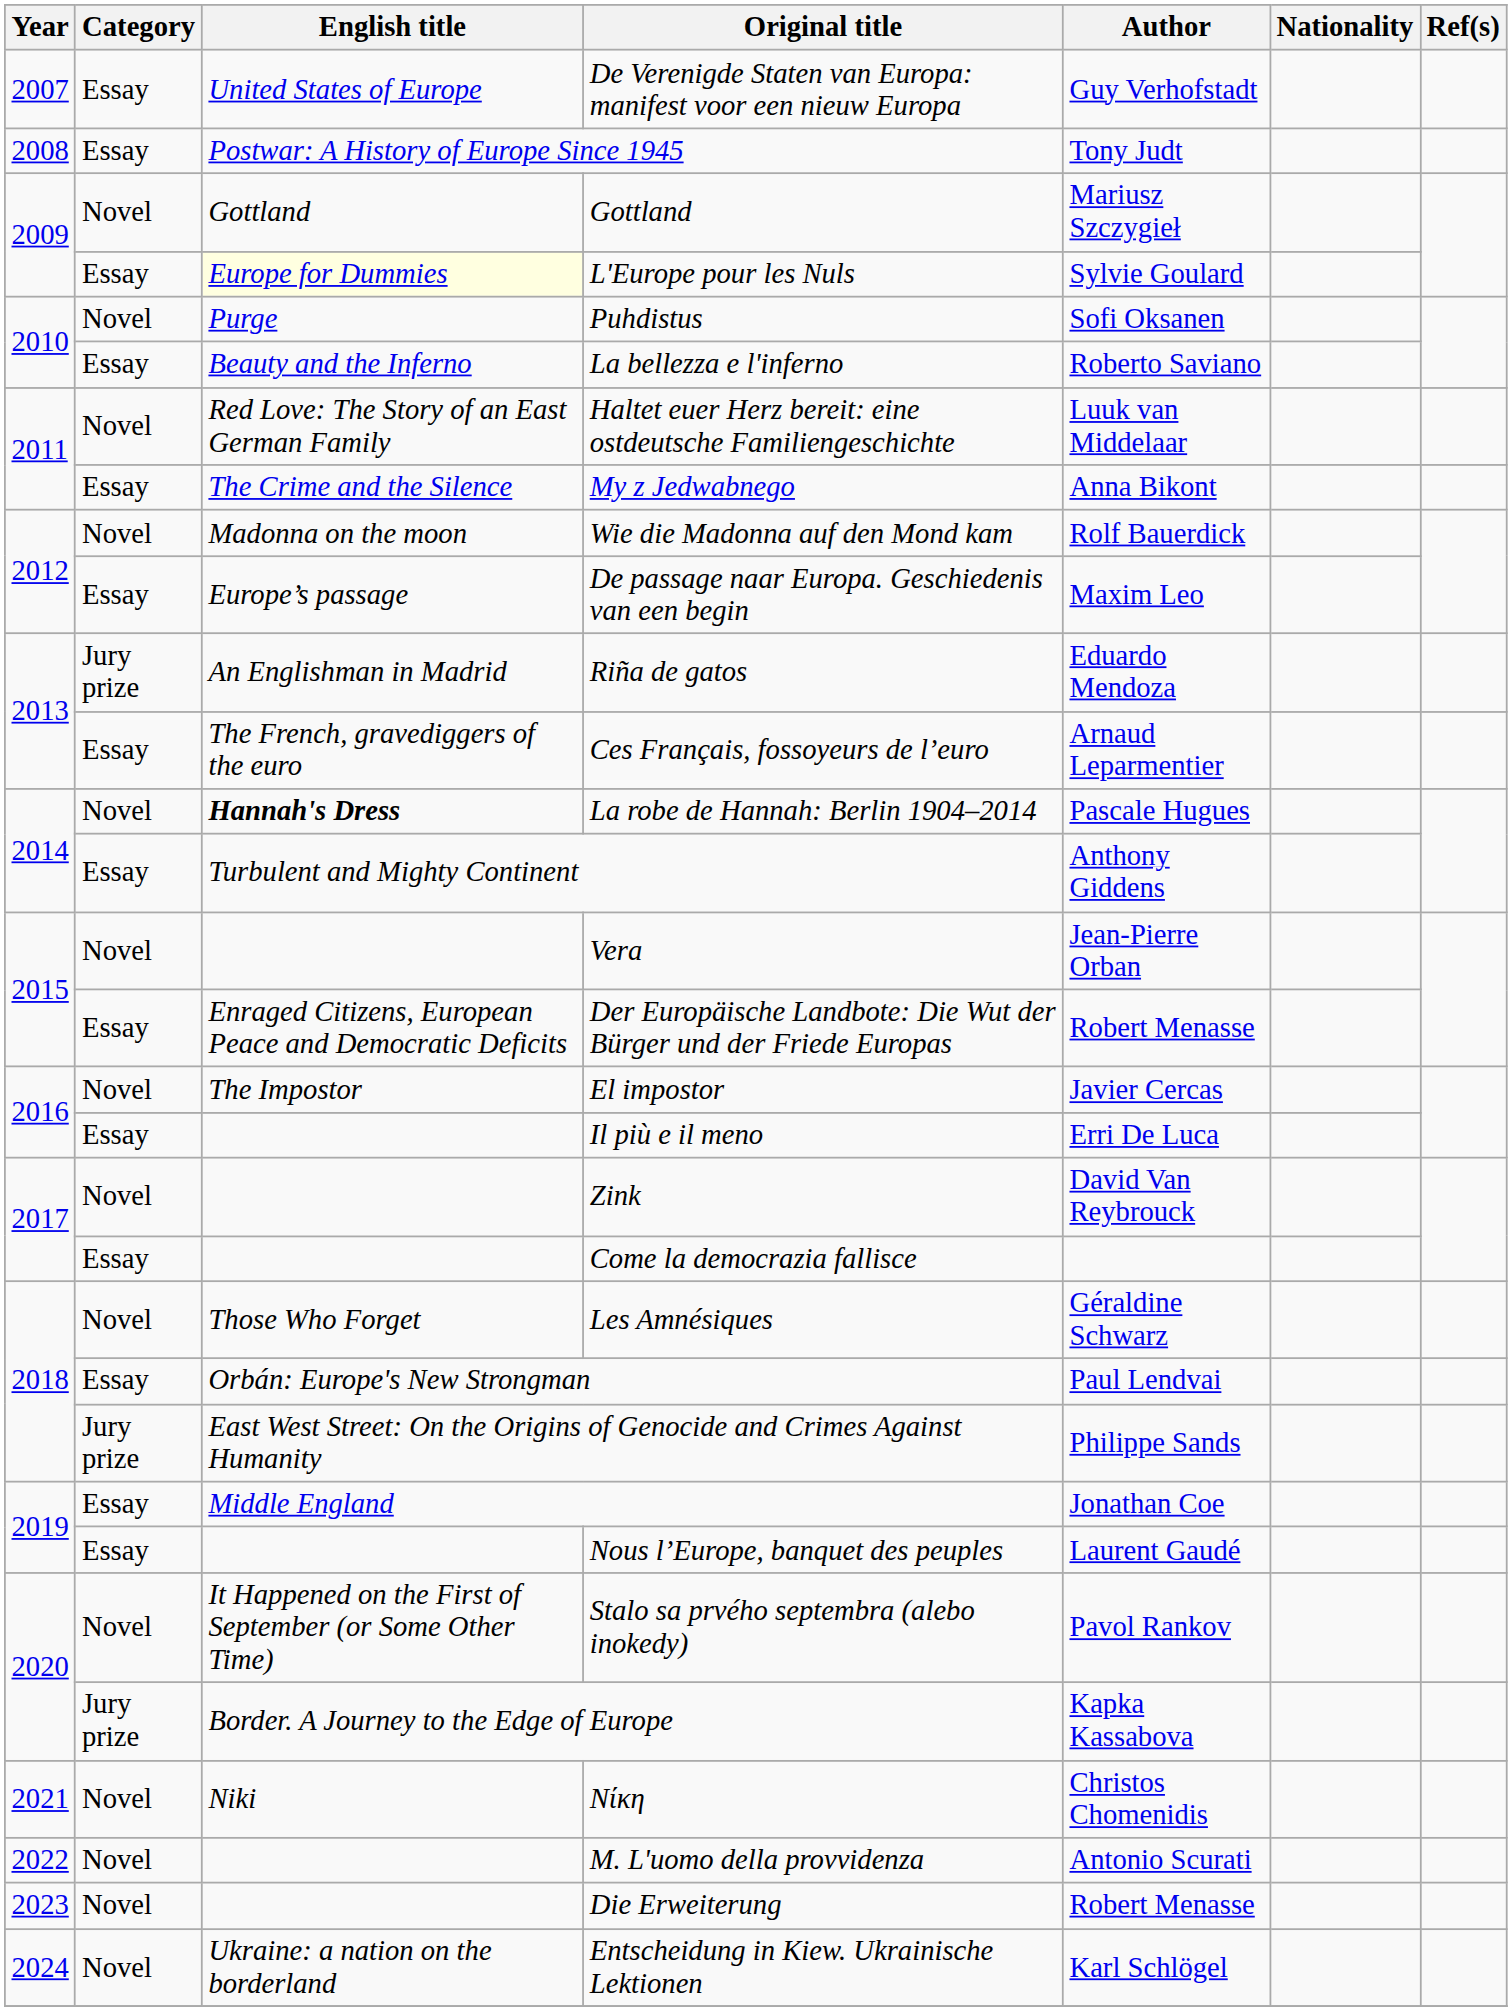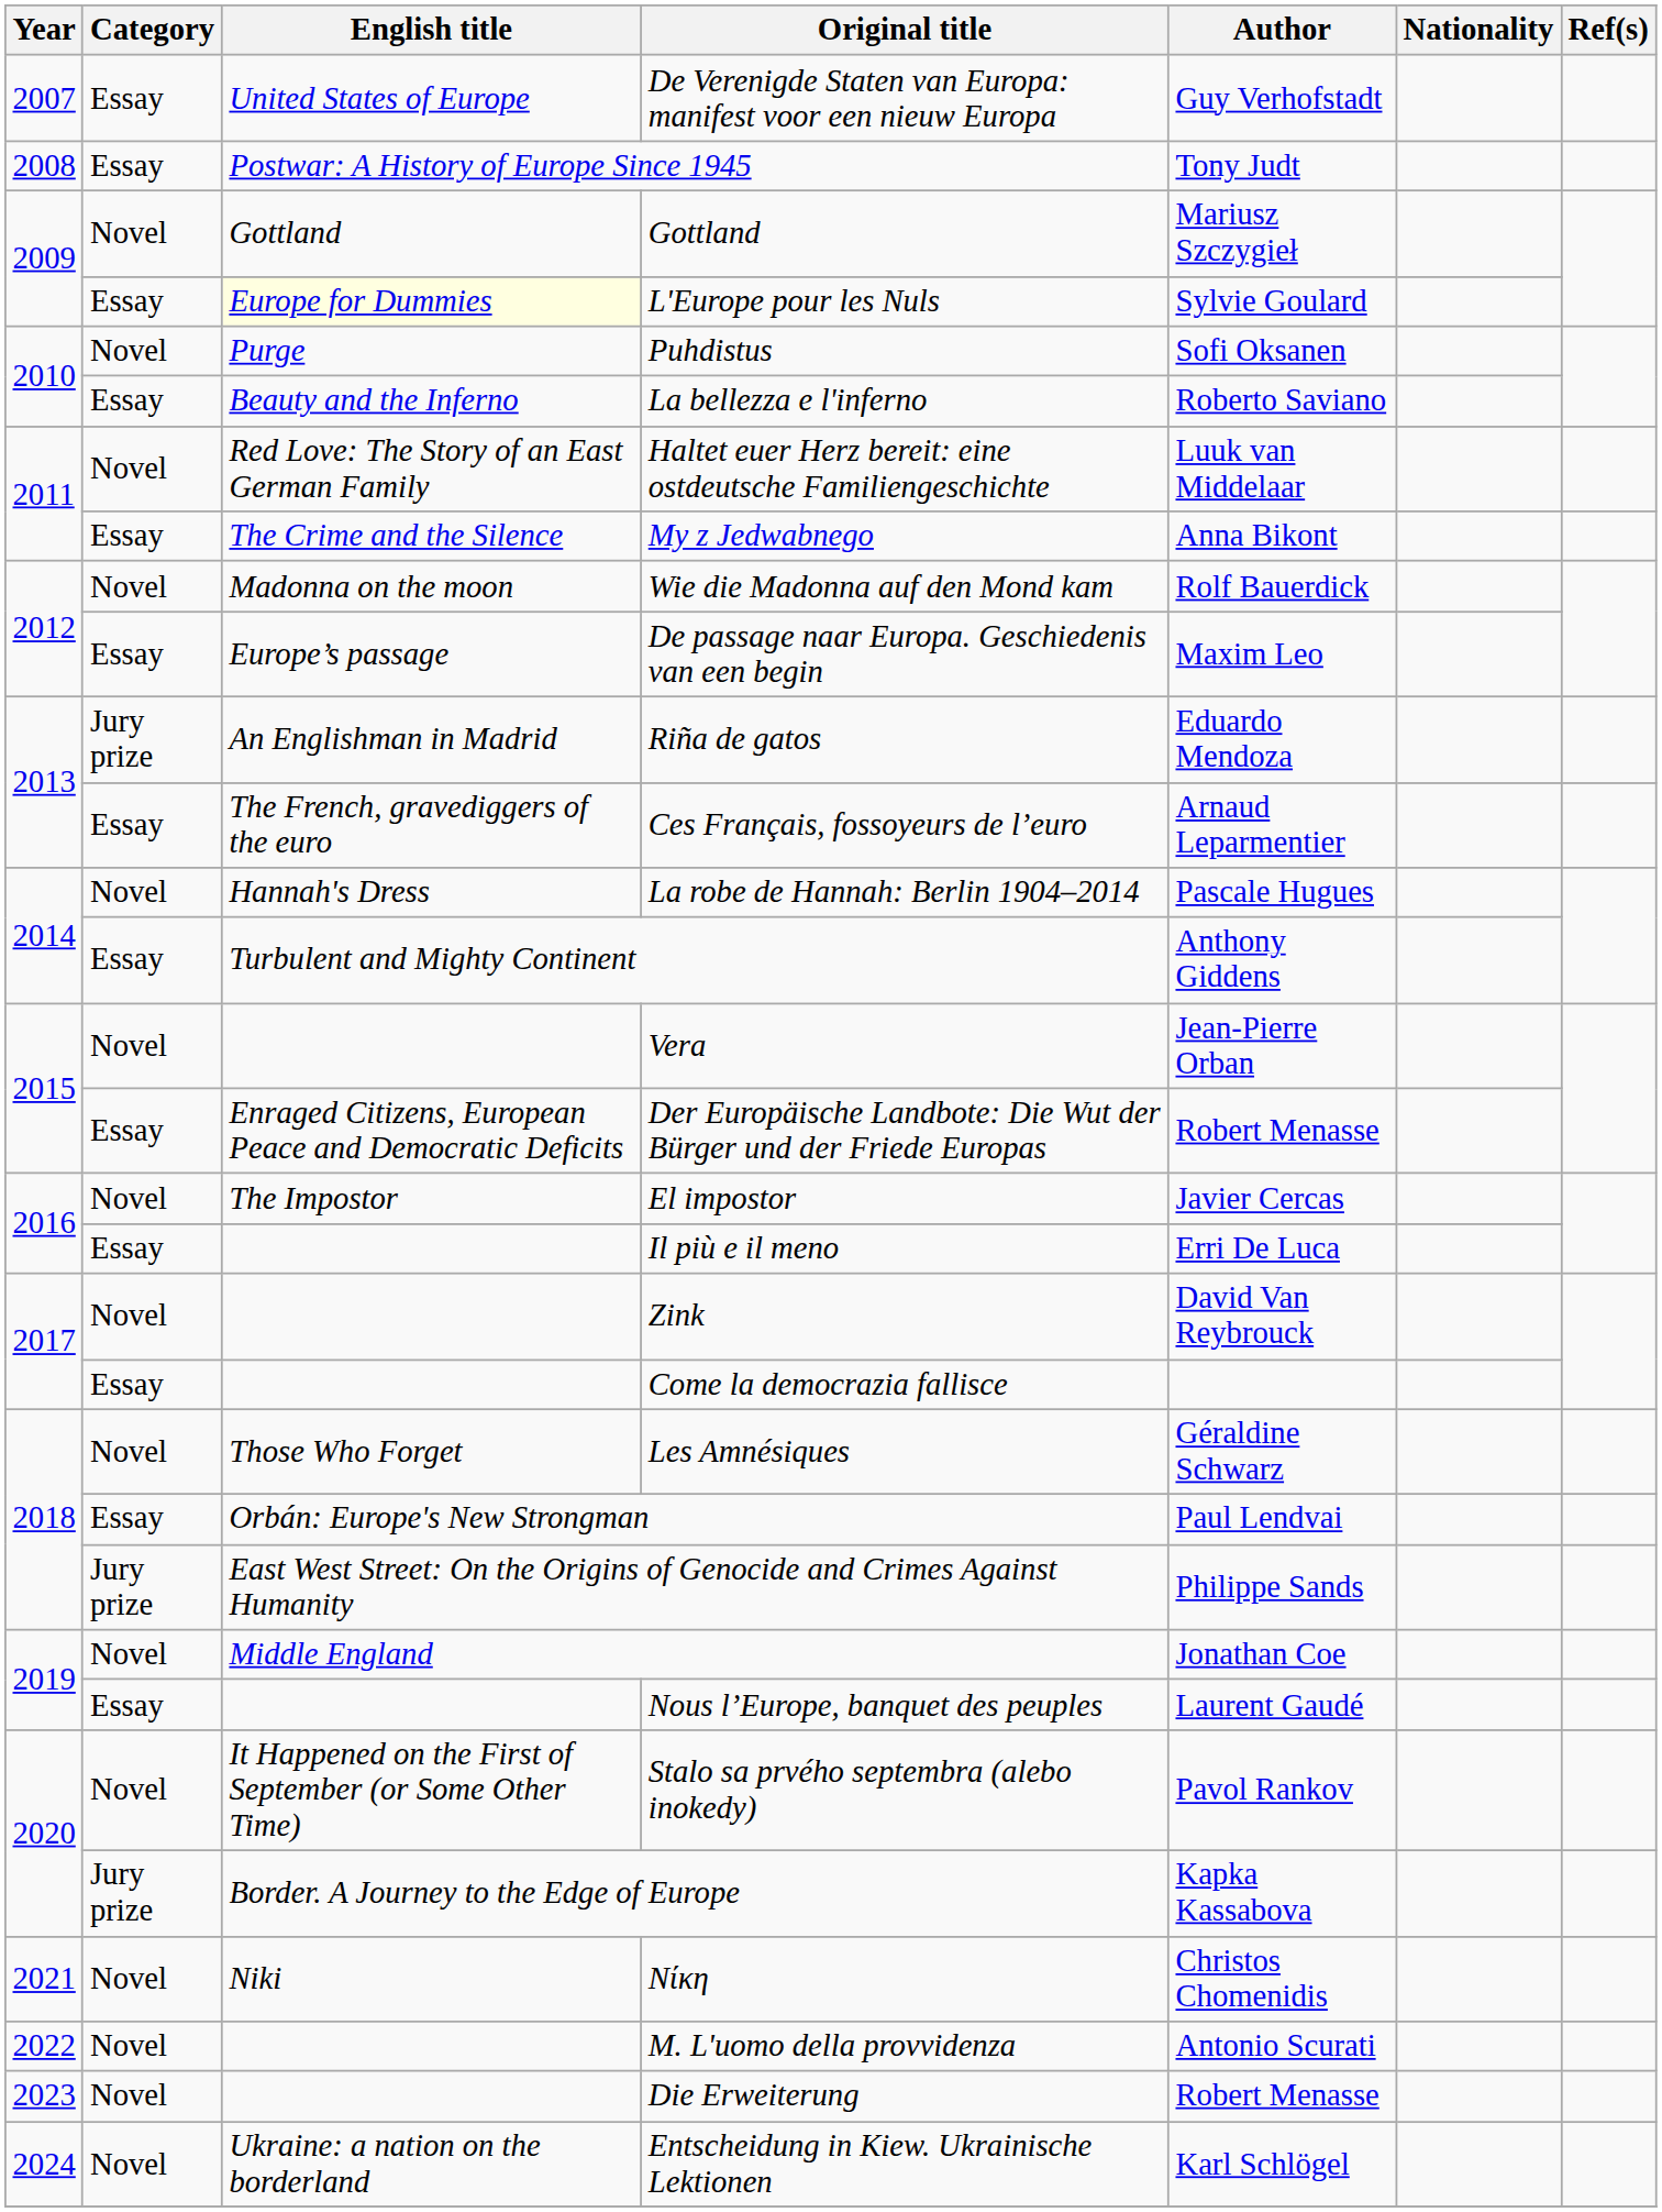 <table class="wikitable" style="width:95%;" cellpadding="5">
 <tr>
 <th>Year</th>
 <th>Category</th>
 <th>English title</th>
 <th>Original title</th>
 <th>Author</th>
 <th>Nationality</th>
 <th>Ref(s)</th>
 </tr>
 <tr>
 <td><a href='#'>2007</a></td>
 <td>Essay</td>
 <td><em><a href='#'>United States of Europe</a></em></td>
 <td><em>De Verenigde Staten van Europa: manifest voor een nieuw Europa</em></td>
 <td><a href='#'>Guy Verhofstadt</a></td>
 <td></td>
 <td></td>
 </tr>
 <tr>
 <td><a href='#'>2008</a></td>
 <td>Essay</td>
 <td colspan="2"><em><a href='#'>Postwar: A History of Europe Since 1945</a></em></td>
 <td><a href='#'>Tony Judt</a></td>
 <td></td>
 <td></td>
 </tr>
 <tr>
 <td rowspan=2><a href='#'>2009</a></td>
 <td>Novel</td>
 <td><em>Gottland</em></td>
 <td><em>Gottland</em></td>
 <td><a href='#'>Mariusz Szczygieł</a></td>
 <td></td>
 <td rowspan=2></td>
 </tr>
 <tr>
 <td>Essay</td>
 <td style="background: lightyellow;"><em><a href='#'>Europe for Dummies</a></em></td>
 <td><em>L'Europe pour les Nuls</em></td>
 <td><a href='#'>Sylvie Goulard</a></td>
 <td></td>
 </tr>
 <tr>
 <td rowspan=2><a href='#'>2010</a></td>
 <td>Novel</td>
 <td><em><a href='#'>Purge</a></em></td>
 <td><em>Puhdistus</em></td>
 <td><a href='#'>Sofi Oksanen</a></td>
 <td></td>
 <td rowspan=2></td>
 </tr>
 <tr>
 <td>Essay</td>
 <td><em><a href='#'>Beauty and the Inferno</a></em></td>
 <td><em>La bellezza e l'inferno</em></td>
 <td><a href='#'>Roberto Saviano</a></td>
 <td></td>
 </tr>
 <tr>
 <td rowspan=2><a href='#'>2011</a></td>
 <td>Novel</td>
 <td><em>Red Love: The Story of an East German Family</em></td>
 <td><em>Haltet euer Herz bereit: eine ostdeutsche Familiengeschichte</em></td>
 <td><a href='#'>Luuk van Middelaar</a></td>
 <td></td>
 <td></td>
 </tr>
 <tr>
 <td>Essay</td>
 <td><em><a href='#'>The Crime and the Silence</a></em></td>
 <td><em><a href='#'>My z Jedwabnego</a></em></td>
 <td><a href='#'>Anna Bikont</a></td>
 <td></td>
 <td></td>
 </tr>
 <tr>
 <td rowspan=2><a href='#'>2012</a></td>
 <td>Novel</td>
 <td><em>Madonna on the moon</em></td>
 <td><em>Wie die Madonna auf den Mond kam</em></td>
 <td><a href='#'>Rolf Bauerdick</a></td>
 <td></td>
 <td rowspan=2></td>
 </tr>
 <tr>
 <td>Essay</td>
 <td><em>Europe’s passage</em></td>
 <td><em>De passage naar Europa. Geschiedenis van een begin</em></td>
 <td><a href='#'>Maxim Leo</a></td>
 <td></td>
 </tr>
 <tr>
 <td rowspan=2><a href='#'>2013</a></td>
 <td>Jury prize</td>
 <td><em>An Englishman in Madrid</em></td>
 <td><em>Riña de gatos</em></td>
 <td><a href='#'>Eduardo Mendoza</a></td>
 <td></td>
 <td></td>
 </tr>
 <tr>
 <td>Essay</td>
 <td><em>The French, gravediggers of the euro</em></td>
 <td><em>Ces Français, fossoyeurs de l’euro</em></td>
 <td><a href='#'>Arnaud Leparmentier</a></td>
 <td></td>
 <td></td>
 </tr>
 <tr>
 <td rowspan=2><a href='#'>2014</a></td>
 <td>Novel</td>
-<td><strong><em>Hannah's Dress</em></strong></td>
+<td><em>Hannah's Dress</em></td>
 <td><em>La robe de Hannah: Berlin 1904–2014</em></td>
 <td><a href='#'>Pascale Hugues</a></td>
 <td></td>
 <td rowspan=2></td>
 </tr>
 <tr>
 <td>Essay</td>
 <td colspan="2"><em>Turbulent and Mighty Continent</em></td>
 <td><a href='#'>Anthony Giddens</a></td>
 <td></td>
 </tr>
 <tr>
 <td rowspan=2><a href='#'>2015</a></td>
 <td>Novel</td>
 <td></td>
 <td><em>Vera</em></td>
 <td><a href='#'>Jean-Pierre Orban</a></td>
 <td></td>
 <td rowspan=2></td>
 </tr>
 <tr>
 <td>Essay</td>
 <td><em>Enraged Citizens, European Peace and Democratic Deficits</em></td>
 <td><em>Der Europäische Landbote: Die Wut der Bürger und der Friede Europas</em></td>
 <td><a href='#'>Robert Menasse</a></td>
 <td></td>
 </tr>
 <tr>
 <td rowspan=2><a href='#'>2016</a></td>
 <td>Novel</td>
 <td><em>The Impostor</em></td>
 <td><em>El impostor</em></td>
 <td><a href='#'>Javier Cercas</a></td>
 <td></td>
 <td rowspan=2></td>
 </tr>
 <tr>
 <td>Essay</td>
 <td></td>
 <td><em>Il più e il meno</em></td>
 <td><a href='#'>Erri De Luca</a></td>
 <td></td>
 </tr>
 <tr>
 <td rowspan=2><a href='#'>2017</a></td>
 <td>Novel</td>
 <td></td>
 <td><em>Zink</em></td>
 <td><a href='#'>David Van Reybrouck</a></td>
 <td></td>
 <td rowspan=2></td>
 </tr>
 <tr>
 <td>Essay</td>
 <td></td>
 <td><em>Come la democrazia fallisce</em></td>
 <td></td>
 <td></td>
 </tr>
 <tr>
 <td rowspan=3><a href='#'>2018</a></td>
 <td>Novel</td>
 <td><em>Those Who Forget</em></td>
 <td><em>Les Amnésiques</em></td>
 <td><a href='#'>Géraldine Schwarz</a></td>
 <td></td>
 <td></td>
 </tr>
 <tr>
 <td>Essay</td>
 <td colspan="2"><em>Orbán: Europe's New Strongman</em></td>
 <td><a href='#'>Paul Lendvai</a></td>
 <td></td>
 <td></td>
 </tr>
 <tr>
 <td>Jury prize</td>
 <td colspan="2"><em>East West Street: On the Origins of Genocide and Crimes Against Humanity</em></td>
 <td><a href='#'>Philippe Sands</a></td>
 <td></td>
 <td></td>
 </tr>
 <tr>
 <td rowspan=2><a href='#'>2019</a></td>
-<td>Essay</td>
+<td>Novel</td>
 <td colspan="2"><em><a href='#'>Middle England</a></em></td>
 <td><a href='#'>Jonathan Coe</a></td>
 <td></td>
 <td></td>
 </tr>
 <tr>
 <td>Essay</td>
 <td></td>
 <td><em>Nous l’Europe, banquet des peuples</em></td>
 <td><a href='#'>Laurent Gaudé</a></td>
 <td></td>
 <td></td>
 </tr>
 <tr>
 <td rowspan=2><a href='#'>2020</a></td>
 <td>Novel</td>
 <td><em>It Happened on the First of September (or Some Other Time)</em></td>
 <td><em>Stalo sa prvého septembra (alebo inokedy)</em></td>
 <td><a href='#'>Pavol Rankov</a></td>
 <td></td>
 <td></td>
 </tr>
 <tr>
 <td>Jury prize</td>
 <td colspan="2"><em>Border. A Journey to the Edge of Europe</em></td>
 <td><a href='#'>Kapka Kassabova</a></td>
 <td></td>
 <td></td>
 </tr>
 <tr>
 <td rowspan=1><a href='#'>2021</a></td>
 <td>Novel</td>
 <td><em>Niki</em></td>
 <td><em>Νίκη</em></td>
 <td><a href='#'>Christos Chomenidis</a></td>
 <td></td>
 <td></td>
 </tr>
 <tr>
 <td rowspan=1><a href='#'>2022</a></td>
 <td>Novel</td>
 <td></td>
 <td><em>M. L'uomo della provvidenza</em></td>
 <td><a href='#'>Antonio Scurati</a></td>
 <td></td>
 <td></td>
 </tr>
 <tr>
 <td rowspan=1><a href='#'>2023</a></td>
 <td>Novel</td>
 <td></td>
 <td><em>Die Erweiterung</em></td>
 <td><a href='#'>Robert Menasse</a></td>
 <td></td>
 <td></td>
 </tr>
 <tr>
 <td rowspan=1><a href='#'>2024</a></td>
 <td>Novel</td>
 <td><em>Ukraine: a nation on the borderland</em></td>
 <td><em>Entscheidung in Kiew. Ukrainische Lektionen</em></td>
 <td><a href='#'>Karl Schlögel</a></td>
 <td></td>
 <td></td>
 </tr>
 <tr>
 </tr>
 </table>
